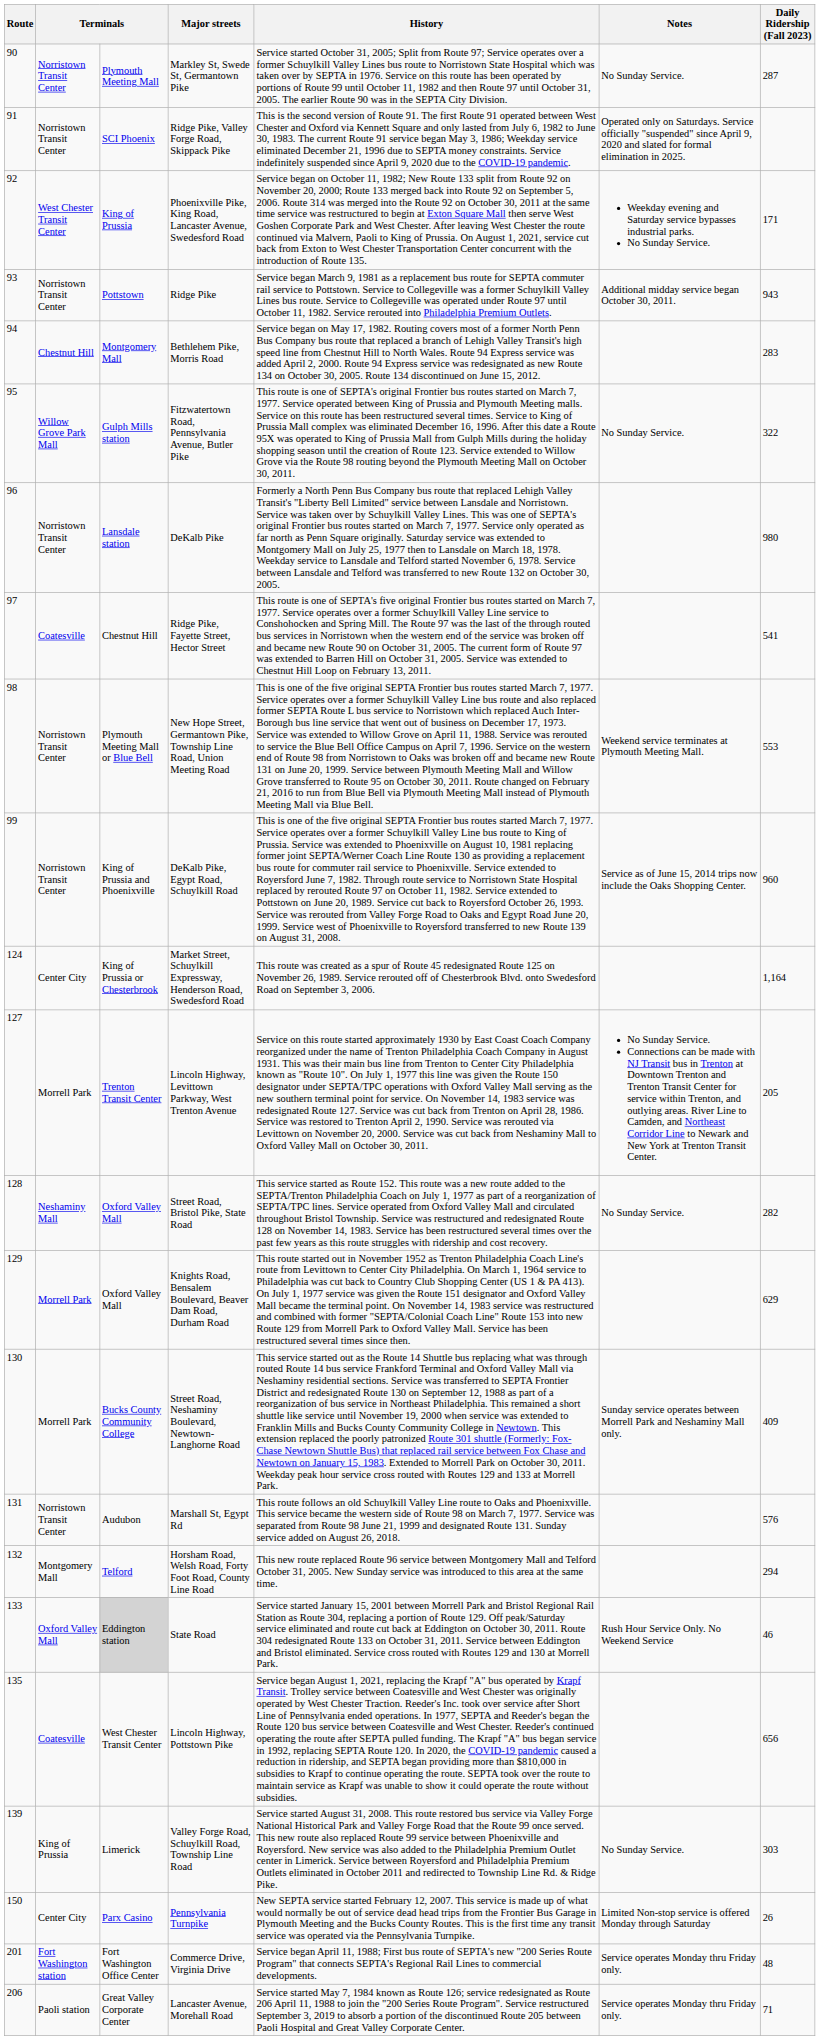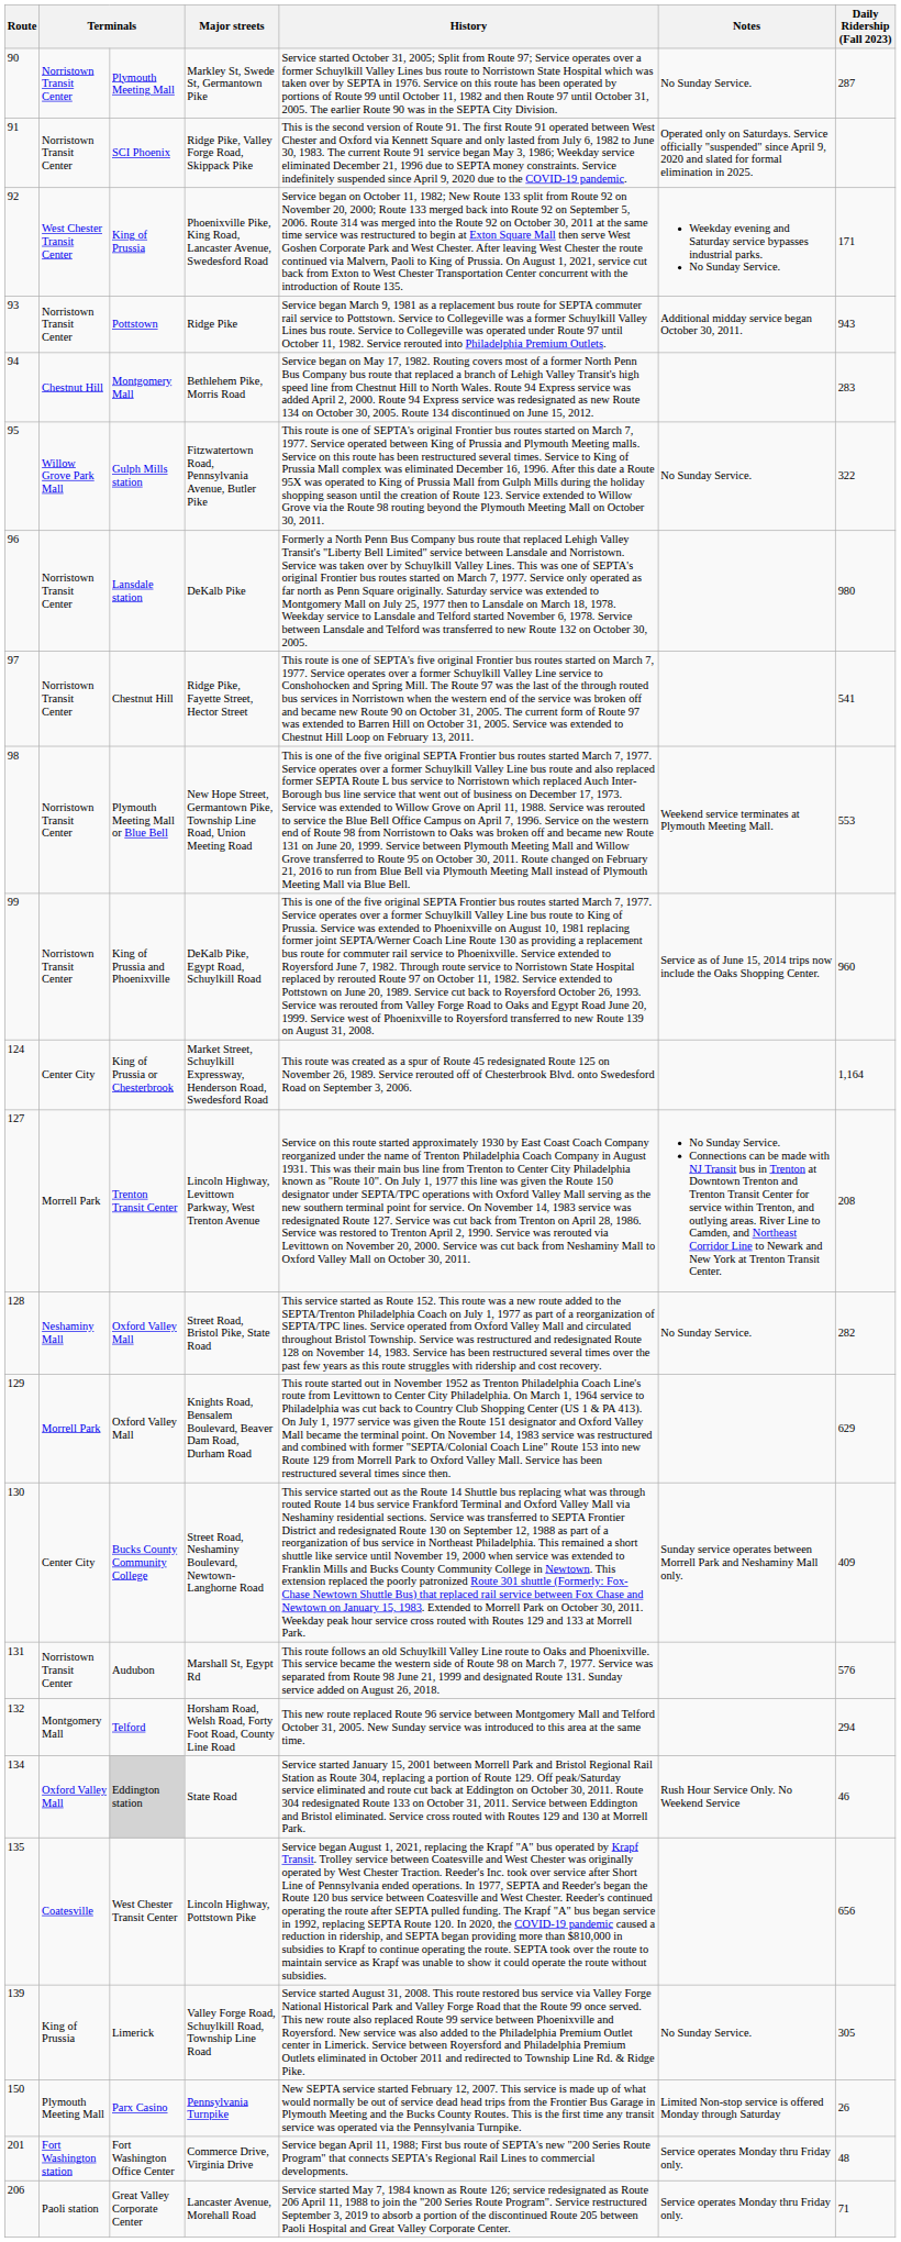 <table class="wikitable sortable">
 <tr>
 <th>Route</th>
 <th colspan=2>Terminals</th>
 <th>Major streets</th>
 <th>History</th>
 <th>Notes</th>
 <th>Daily Ridership (Fall 2023)</th>
 </tr>
 <tr>
 <td valign=top><div>90</div></td>
 <td><a href='#'>Norristown Transit Center</a></td>
 <td><a href='#'>Plymouth Meeting Mall</a></td>
 <td>Markley St, Swede St, Germantown Pike</td>
 <td>Service started October 31, 2005; Split from Route 97; Service operates over a former Schuylkill Valley Lines bus route to Norristown State Hospital which was taken over by SEPTA in 1976. Service on this route has been operated by portions of Route 99 until October 11, 1982 and then Route 97 until October 31, 2005. The earlier Route 90 was in the SEPTA City Division.</td>
 <td>No Sunday Service.</td>
 <td>287</td>
 </tr>
 <tr>
 <td valign=top><div>91</div></td>
 <td>Norristown Transit Center</td>
 <td><a href='#'>SCI Phoenix</a></td>
 <td>Ridge Pike, Valley Forge Road, Skippack Pike</td>
 <td>This is the second version of Route 91. The first Route 91 operated between West Chester and Oxford via Kennett Square and only lasted from July 6, 1982 to June 30, 1983. The current Route 91 service began May 3, 1986; Weekday service eliminated December 21, 1996 due to SEPTA money constraints. Service indefinitely suspended since April 9, 2020 due to the <a href='#'>COVID-19 pandemic</a>.</td>
 <td>Operated only on Saturdays. Service officially "suspended" since April 9, 2020 and slated for formal elimination in 2025.</td>
 <td></td>
 </tr>
 <tr>
 <td valign=top><div>92</div></td>
 <td><a href='#'>West Chester Transit Center</a></td>
 <td><a href='#'>King of Prussia</a></td>
 <td>Phoenixville Pike, King Road, Lancaster Avenue, Swedesford Road</td>
 <td>Service began on October 11, 1982; New Route 133 split from Route 92 on November 20, 2000; Route 133 merged back into Route 92 on September 5, 2006. Route 314 was merged into the Route 92 on October 30, 2011 at the same time service was restructured to begin at <a href='#'>Exton Square Mall</a> then serve West Goshen Corporate Park and West Chester. After leaving West Chester the route continued via Malvern, Paoli to King of Prussia. On August 1, 2021, service cut back from Exton to West Chester Transportation Center concurrent with the introduction of Route 135.</td>
 <td><br><ul><li>Weekday evening and Saturday service bypasses industrial parks.</li><li>No Sunday Service.</li></ul></td>
 <td>171</td>
 </tr>
 <tr>
 <td valign=top><div>93</div></td>
 <td>Norristown Transit Center</td>
 <td><a href='#'>Pottstown</a></td>
 <td>Ridge Pike</td>
 <td>Service began March 9, 1981 as a replacement bus route for SEPTA commuter rail service to Pottstown. Service to Collegeville was a former Schuylkill Valley Lines bus route. Service to Collegeville was operated under Route 97 until October 11, 1982. Service rerouted into <a href='#'>Philadelphia Premium Outlets</a>.</td>
 <td>Additional midday service began October 30, 2011.</td>
 <td>943</td>
 </tr>
 <tr>
 <td valign=top><div>94</div></td>
 <td><a href='#'>Chestnut Hill</a></td>
 <td><a href='#'>Montgomery Mall</a></td>
 <td>Bethlehem Pike, Morris Road</td>
 <td>Service began on May 17, 1982. Routing covers most of a former North Penn Bus Company bus route that replaced a branch of Lehigh Valley Transit's high speed line from Chestnut Hill to North Wales. Route 94 Express service was added April 2, 2000. Route 94 Express service was redesignated as new Route 134 on October 30, 2005. Route 134 discontinued on June 15, 2012.</td>
 <td></td>
 <td>283</td>
 </tr>
 <tr>
 <td valign=top><div>95</div></td>
 <td><a href='#'>Willow Grove Park Mall</a></td>
 <td><a href='#'>Gulph Mills station</a></td>
 <td>Fitzwatertown Road, Pennsylvania Avenue, Butler Pike</td>
 <td>This route is one of SEPTA's original Frontier bus routes started on March 7, 1977. Service operated between King of Prussia and Plymouth Meeting malls. Service on this route has been restructured several times. Service to King of Prussia Mall complex was eliminated December 16, 1996. After this date a Route 95X was operated to King of Prussia Mall from Gulph Mills during the holiday shopping season until the creation of Route 123. Service extended to Willow Grove via the Route 98 routing beyond the Plymouth Meeting Mall on October 30, 2011.</td>
 <td>No Sunday Service.</td>
 <td>322</td>
 </tr>
 <tr>
 <td valign=top><div>96</div></td>
 <td>Norristown Transit Center</td>
 <td><a href='#'>Lansdale station</a></td>
 <td>DeKalb Pike</td>
 <td>Formerly a North Penn Bus Company bus route that replaced Lehigh Valley Transit's "Liberty Bell Limited" service between Lansdale and Norristown. Service was taken over by Schuylkill Valley Lines. This was one of SEPTA's original Frontier bus routes started on March 7, 1977. Service only operated as far north as Penn Square originally. Saturday service was extended to Montgomery Mall on July 25, 1977 then to Lansdale on March 18, 1978. Weekday service to Lansdale and Telford started November 6, 1978. Service between Lansdale and Telford was transferred to new Route 132 on October 30, 2005.</td>
 <td></td>
 <td>980</td>
 </tr>
 <tr>
 <td valign=top><div>97</div></td>
-<td><a href='#'>Coatesville</a></td>
+<td>Norristown Transit Center</td>
 <td>Chestnut Hill</td>
 <td>Ridge Pike, Fayette Street, Hector Street</td>
 <td>This route is one of SEPTA's five original Frontier bus routes started on March 7, 1977. Service operates over a former Schuylkill Valley Line service to Conshohocken and Spring Mill. The Route 97 was the last of the through routed bus services in Norristown when the western end of the service was broken off and became new Route 90 on October 31, 2005. The current form of Route 97 was extended to Barren Hill on October 31, 2005. Service was extended to Chestnut Hill Loop on February 13, 2011.</td>
 <td></td>
 <td>541</td>
 </tr>
 <tr>
 <td valign=top><div>98</div></td>
 <td>Norristown Transit Center</td>
 <td>Plymouth Meeting Mall or <a href='#'>Blue Bell</a></td>
 <td>New Hope Street, Germantown Pike, Township Line Road, Union Meeting Road</td>
 <td>This is one of the five original SEPTA Frontier bus routes started March 7, 1977. Service operates over a former Schuylkill Valley Line bus route and also replaced former SEPTA Route L bus service to Norristown which replaced Auch Inter-Borough bus line service that went out of business on December 17, 1973. Service was extended to Willow Grove on April 11, 1988. Service was rerouted to service the Blue Bell Office Campus on April 7, 1996. Service on the western end of Route 98 from Norristown to Oaks was broken off and became new Route 131 on June 20, 1999. Service between Plymouth Meeting Mall and Willow Grove transferred to Route 95 on October 30, 2011. Route changed on February 21, 2016 to run from Blue Bell via Plymouth Meeting Mall instead of Plymouth Meeting Mall via Blue Bell.</td>
 <td>Weekend service terminates at Plymouth Meeting Mall.</td>
 <td>553</td>
 </tr>
 <tr>
 <td valign=top><div>99</div></td>
 <td>Norristown Transit Center</td>
 <td>King of Prussia and Phoenixville</td>
 <td>DeKalb Pike, Egypt Road, Schuylkill Road</td>
 <td>This is one of the five original SEPTA Frontier bus routes started March 7, 1977. Service operates over a former Schuylkill Valley Line bus route to King of Prussia. Service was extended to Phoenixville on August 10, 1981 replacing former joint SEPTA/Werner Coach Line Route 130 as providing a replacement bus route for commuter rail service to Phoenixville.  Service extended to Royersford June 7, 1982. Through route service to Norristown State Hospital replaced by rerouted Route 97 on October 11, 1982. Service extended to Pottstown on June 20, 1989. Service cut back to Royersford October 26, 1993. Service was rerouted from Valley Forge Road to Oaks and Egypt Road June 20, 1999. Service west of Phoenixville to Royersford transferred to new Route 139 on August 31, 2008.</td>
 <td>Service as of June 15, 2014 trips now include the Oaks Shopping Center.</td>
 <td>960</td>
 </tr>
 <tr>
 <td valign=top><div>124</div></td>
 <td>Center City</td>
 <td>King of Prussia or <a href='#'>Chesterbrook</a></td>
 <td>Market Street, Schuylkill Expressway, Henderson Road, Swedesford Road</td>
 <td>This route was created as a spur of Route 45 redesignated Route 125 on November 26, 1989.  Service rerouted off of Chesterbrook Blvd. onto Swedesford Road on September 3, 2006.</td>
 <td></td>
 <td>1,164</td>
 </tr>
 <tr>
 <td valign=top><div>127</div></td>
 <td>Morrell Park</td>
 <td><a href='#'>Trenton Transit Center</a></td>
 <td>Lincoln Highway, Levittown Parkway, West Trenton Avenue</td>
 <td>Service on this route started approximately 1930 by East Coast Coach Company reorganized under the name of Trenton Philadelphia Coach Company in August 1931. This was their main bus line from Trenton to Center City Philadelphia known as "Route 10". On July 1, 1977 this line was given the Route 150 designator under SEPTA/TPC operations with Oxford Valley Mall serving as the new southern terminal point for service. On November 14, 1983 service was redesignated Route 127. Service was cut back from Trenton on April 28, 1986. Service was restored to Trenton April 2, 1990. Service was rerouted via Levittown on November 20, 2000. Service was cut back from Neshaminy Mall to Oxford Valley Mall on October 30, 2011.</td>
 <td><br><ul><li>No Sunday Service.</li><li>Connections can be made with <a href='#'>NJ Transit</a> bus in <a href='#'>Trenton</a> at Downtown Trenton and Trenton Transit Center for service within Trenton, and outlying areas. River Line to Camden, and <a href='#'>Northeast Corridor Line</a> to Newark and New York at Trenton Transit Center.</li></ul></td>
-<td>205</td>
+<td>208</td>
 </tr>
 <tr>
 <td valign=top><div>128</div></td>
 <td><a href='#'>Neshaminy Mall</a></td>
 <td><a href='#'>Oxford Valley Mall</a></td>
 <td>Street Road, Bristol Pike, State Road</td>
 <td>This service started as Route 152. This route was a new route added to the SEPTA/Trenton Philadelphia Coach on July 1, 1977 as part of a reorganization of SEPTA/TPC lines. Service operated from Oxford Valley Mall and circulated throughout Bristol Township. Service was restructured and redesignated Route 128 on November 14, 1983. Service has been restructured several times over the past few years as this route struggles with ridership and cost recovery.</td>
 <td>No Sunday Service.</td>
 <td>282</td>
 </tr>
 <tr>
 <td valign=top><div>129</div></td>
 <td><a href='#'>Morrell Park</a></td>
 <td>Oxford Valley Mall</td>
 <td>Knights Road, Bensalem Boulevard, Beaver Dam Road, Durham Road</td>
 <td>This route started out in November 1952 as Trenton Philadelphia Coach Line's route from Levittown to Center City Philadelphia. On March 1, 1964 service to Philadelphia was cut back to Country Club Shopping Center (US 1 & PA 413). On July 1, 1977 service was given the Route 151 designator and Oxford Valley Mall became the terminal point. On November 14, 1983 service was restructured and combined with former "SEPTA/Colonial Coach Line" Route 153 into new Route 129 from Morrell Park to Oxford Valley Mall. Service has been restructured several times since then.</td>
 <td></td>
 <td>629</td>
 </tr>
 <tr>
 <td valign=top><div>130</div></td>
-<td>Morrell Park</td>
+<td>Center City</td>
 <td><a href='#'>Bucks County Community College</a></td>
 <td>Street Road, Neshaminy Boulevard, Newtown-Langhorne Road</td>
 <td>This service started out as the Route 14 Shuttle bus replacing what was through routed Route 14 bus service Frankford Terminal and Oxford Valley Mall via Neshaminy residential sections. Service was transferred to SEPTA Frontier District and redesignated Route 130 on September 12, 1988 as part of a reorganization of bus service in Northeast Philadelphia. This remained a short shuttle like service until November 19, 2000 when service was extended to Franklin Mills and Bucks County Community College in <a href='#'>Newtown</a>. This extension replaced the poorly patronized <a href='#'>Route 301 shuttle (Formerly: Fox-Chase Newtown Shuttle Bus) that replaced rail service between Fox Chase and Newtown on January 15, 1983</a>. Extended to Morrell Park on October 30, 2011. Weekday peak hour service cross routed with Routes 129 and 133 at Morrell Park.</td>
 <td>Sunday service operates between Morrell Park and Neshaminy Mall only.</td>
 <td>409</td>
 </tr>
 <tr>
 <td valign=top><div>131</div></td>
 <td>Norristown Transit Center</td>
 <td>Audubon</td>
 <td>Marshall St, Egypt Rd</td>
 <td>This route follows an old Schuylkill Valley Line route to Oaks and Phoenixville. This service became the western side of Route 98 on March 7, 1977. Service was separated from Route 98 June 21, 1999 and designated Route 131. Sunday service added on August 26, 2018.</td>
 <td></td>
 <td>576</td>
 </tr>
 <tr>
 <td valign=top><div>132</div></td>
 <td>Montgomery Mall</td>
 <td><a href='#'>Telford</a></td>
 <td>Horsham Road, Welsh Road, Forty Foot Road, County Line Road</td>
 <td>This new route replaced Route 96 service between Montgomery Mall and Telford October 31, 2005. New Sunday service was introduced to this area at the same time.</td>
 <td></td>
 <td>294</td>
 </tr>
 <tr>
-<td valign=top><div>133</div></td>
+<td valign=top><div>134</div></td>
 <td><a href='#'>Oxford Valley Mall</a></td>
 <td style="background: lightgrey;">Eddington station</td>
 <td>State Road</td>
 <td>Service started January 15, 2001 between Morrell Park and Bristol Regional Rail Station as Route 304, replacing a portion of Route 129. Off peak/Saturday service eliminated and route cut back at Eddington on October 30, 2011. Route 304 redesignated Route 133 on October 31, 2011. Service between Eddington and Bristol eliminated. Service cross routed with Routes 129 and 130 at Morrell Park.</td>
 <td>Rush Hour Service Only. No Weekend Service</td>
 <td>46</td>
 </tr>
 <tr>
 <td valign=top><div>135</div></td>
 <td><a href='#'>Coatesville</a></td>
 <td>West Chester Transit Center</td>
 <td>Lincoln Highway, Pottstown Pike</td>
 <td>Service began August 1, 2021, replacing the Krapf "A" bus operated by <a href='#'>Krapf Transit</a>. Trolley service between Coatesville and West Chester was originally operated by West Chester Traction. Reeder's Inc. took over service after Short Line of Pennsylvania ended operations.  In 1977, SEPTA and Reeder's began the Route 120 bus service between Coatesville and West Chester. Reeder's continued operating the route after SEPTA pulled funding. The Krapf "A" bus began service in 1992, replacing SEPTA Route 120. In 2020, the <a href='#'>COVID-19 pandemic</a> caused a reduction in ridership, and SEPTA began providing more than $810,000 in subsidies to Krapf to continue operating the route. SEPTA took over the route to maintain service as Krapf was unable to show it could operate the route without subsidies.</td>
 <td></td>
 <td>656</td>
 </tr>
 <tr>
 <td valign=top><div>139</div></td>
 <td>King of Prussia</td>
 <td>Limerick</td>
 <td>Valley Forge Road, Schuylkill Road, Township Line Road</td>
 <td>Service started August 31, 2008. This route restored bus service via Valley Forge National Historical Park and Valley Forge Road that the Route 99 once served. This new route also replaced Route 99 service between Phoenixville and Royersford. New service was also added to the Philadelphia Premium Outlet center in Limerick.  Service between Royersford and Philadelphia Premium Outlets eliminated in October 2011 and redirected to Township Line Rd. & Ridge Pike.</td>
 <td>No Sunday Service.</td>
-<td>303</td>
+<td>305</td>
 </tr>
 <tr>
 <td valign=top><div>150</div></td>
-<td>Center City</td>
+<td>Plymouth Meeting Mall</td>
 <td><a href='#'>Parx Casino</a></td>
 <td><a href='#'>Pennsylvania Turnpike</a></td>
 <td>New SEPTA service started February 12, 2007. This service is made up of what would normally be out of service dead head trips from the Frontier Bus Garage in Plymouth Meeting and the Bucks County Routes. This is the first time any transit service was operated via the Pennsylvania Turnpike.</td>
 <td>Limited Non-stop service is offered Monday through Saturday</td>
 <td>26</td>
 </tr>
 <tr>
 <td valign=top><div>201</div></td>
 <td><a href='#'>Fort Washington station</a></td>
 <td>Fort Washington Office Center</td>
 <td>Commerce Drive, Virginia Drive</td>
 <td>Service began April 11, 1988; First bus route of SEPTA's new "200 Series Route Program" that connects SEPTA's Regional Rail Lines to commercial developments.</td>
 <td>Service operates Monday thru Friday only.</td>
 <td>48</td>
 </tr>
 <tr>
 <td valign=top><div>206</div></td>
 <td>Paoli station</td>
 <td>Great Valley Corporate Center</td>
 <td>Lancaster Avenue, Morehall Road</td>
 <td>Service started May 7, 1984 known as Route 126; service redesignated as Route 206 April 11, 1988 to join the "200 Series Route Program". Service restructured September 3, 2019 to absorb a portion of the discontinued Route 205 between Paoli Hospital and Great Valley Corporate Center.</td>
 <td>Service operates Monday thru Friday only.</td>
 <td>71</td>
 </tr>
 </table>
